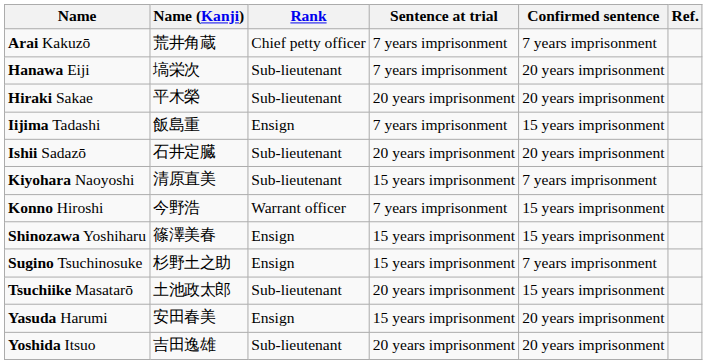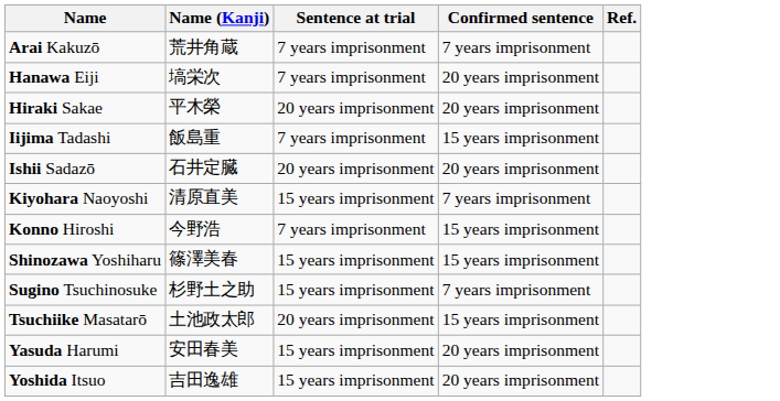 <table class="wikitable">
 <tr>
 <th>Name</th>
 <th>Name (<a href='#'>Kanji</a>)</th>
-<th><a href='#'>Rank</a></th>
 <th>Sentence at trial</th>
 <th>Confirmed sentence</th>
 <th>Ref.</th>
 </tr>
 <tr>
 <td><strong>Arai</strong> Kakuzō</td>
 <td>荒井角蔵</td>
-<td>Chief petty officer</td>
 <td>7 years imprisonment</td>
 <td>7 years imprisonment</td>
 <td></td>
 </tr>
 <tr>
 <td><strong>Hanawa</strong> Eiji</td>
 <td>塙栄次</td>
-<td>Sub-lieutenant</td>
 <td>7 years imprisonment</td>
 <td>20 years imprisonment</td>
 <td></td>
 </tr>
 <tr>
 <td><strong>Hiraki</strong> Sakae</td>
 <td>平木榮</td>
-<td>Sub-lieutenant</td>
 <td>20 years imprisonment</td>
 <td>20 years imprisonment</td>
 <td></td>
 </tr>
 <tr>
 <td><strong>Iijima</strong> Tadashi</td>
 <td>飯島重</td>
-<td>Ensign</td>
 <td>7 years imprisonment</td>
 <td>15 years imprisonment</td>
 <td></td>
 </tr>
 <tr>
 <td><strong>Ishii</strong> Sadazō</td>
 <td>石井定臓</td>
-<td>Sub-lieutenant</td>
 <td>20 years imprisonment</td>
 <td>20 years imprisonment</td>
 <td></td>
 </tr>
 <tr>
 <td><strong>Kiyohara</strong> Naoyoshi</td>
 <td>清原直美</td>
-<td>Sub-lieutenant</td>
 <td>15 years imprisonment</td>
 <td>7 years imprisonment</td>
 <td></td>
 </tr>
 <tr>
 <td><strong>Konno</strong> Hiroshi</td>
 <td>今野浩</td>
-<td>Warrant officer</td>
 <td>7 years imprisonment</td>
 <td>15 years imprisonment</td>
 <td></td>
 </tr>
 <tr>
 <td><strong>Shinozawa</strong> Yoshiharu</td>
 <td>篠澤美春</td>
-<td>Ensign</td>
 <td>15 years imprisonment</td>
 <td>15 years imprisonment</td>
 <td></td>
 </tr>
 <tr>
 <td><strong>Sugino</strong> Tsuchinosuke</td>
 <td>杉野土之助</td>
-<td>Ensign</td>
 <td>15 years imprisonment</td>
 <td>7 years imprisonment</td>
 <td></td>
 </tr>
 <tr>
 <td><strong>Tsuchiike</strong> Masatarō</td>
 <td>土池政太郎</td>
-<td>Sub-lieutenant</td>
 <td>20 years imprisonment</td>
 <td>15 years imprisonment</td>
 <td></td>
 </tr>
 <tr>
 <td><strong>Yasuda</strong> Harumi</td>
 <td>安田春美</td>
-<td>Ensign</td>
 <td>15 years imprisonment</td>
 <td>20 years imprisonment</td>
 <td></td>
 </tr>
 <tr>
 <td><strong>Yoshida</strong> Itsuo</td>
 <td>吉田逸雄</td>
-<td>Sub-lieutenant</td>
-<td>20 years imprisonment</td>
+<td>15 years imprisonment</td>
 <td>20 years imprisonment</td>
 <td></td>
 </tr>
 </table>
